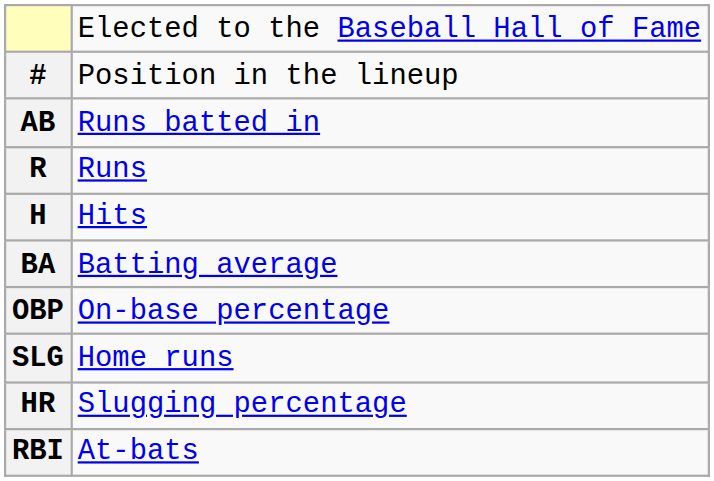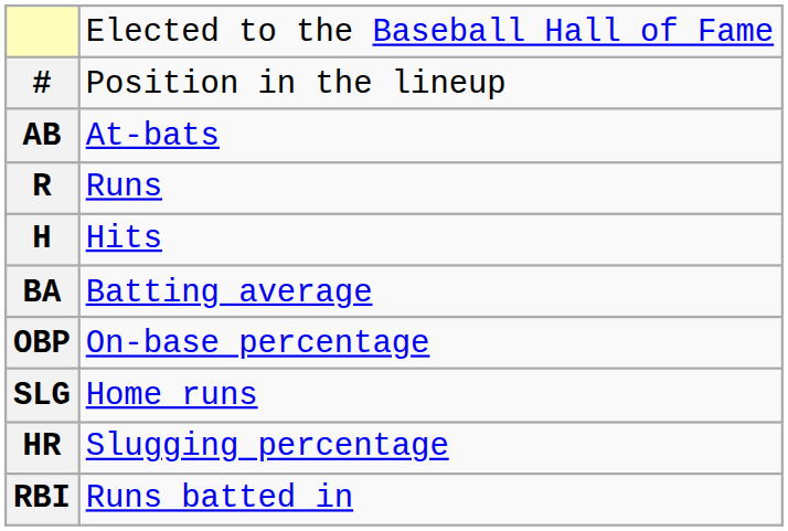 <table class="wikitable">
 <tr>
 <th scope="row" style="background-color: #ffffbb"></th>
 <td>Elected to the <a href='#'>Baseball Hall of Fame</a></td>
 </tr>
 <tr>
 <th scope="row">#</th>
 <td>Position in the lineup</td>
 </tr>
 <tr>
 <th scope="row">AB</th>
-<td><a href='#'>Runs batted in</a></td>
+<td><a href='#'>At-bats</a></td>
 </tr>
 <tr>
 <th scope="row">R</th>
 <td><a href='#'>Runs</a></td>
 </tr>
 <tr>
 <th scope="row">H</th>
 <td><a href='#'>Hits</a></td>
 </tr>
 <tr>
 <th scope="row">BA</th>
 <td><a href='#'>Batting average</a></td>
 </tr>
 <tr>
 <th scope="row">OBP</th>
 <td><a href='#'>On-base percentage</a></td>
 </tr>
 <tr>
 <th scope="row">SLG</th>
 <td><a href='#'>Home runs</a></td>
 </tr>
 <tr>
 <th scope="row">HR</th>
 <td><a href='#'>Slugging percentage</a></td>
 </tr>
 <tr>
 <th scope="row">RBI</th>
-<td><a href='#'>At-bats</a></td>
+<td><a href='#'>Runs batted in</a></td>
 </tr>
 </table>
